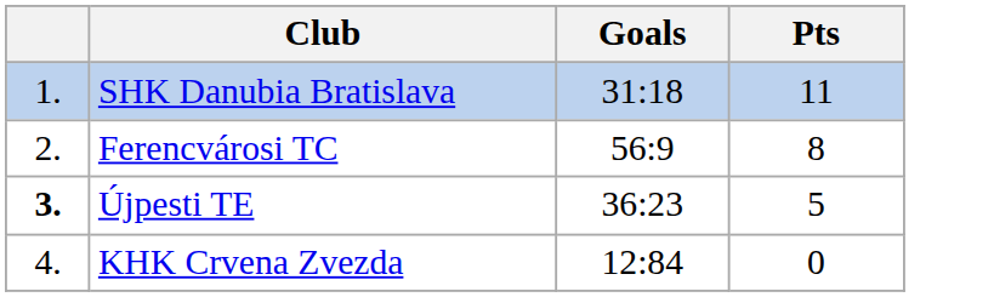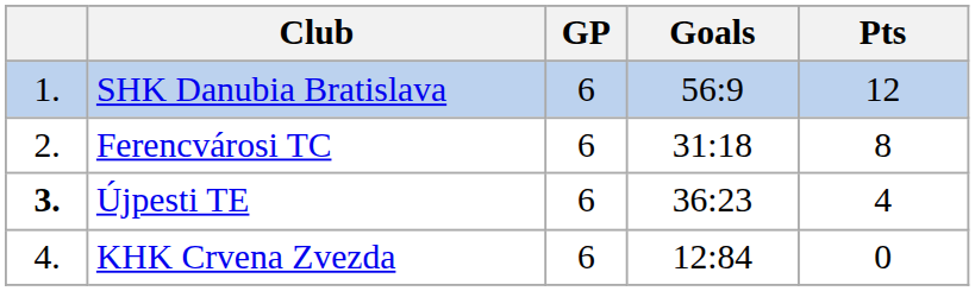 <table class="wikitable">
 <tr>
 <th width="30"></th>
 <th width="200">Club</th>
+<th width="30">GP</th>
 <th width="70">Goals</th>
 <th width="70">Pts</th>
 </tr>
 <tr bgcolor="#BCD2EE" align="center">
 <td>1.</td>
 <td align="left"> <a href='#'>SHK Danubia Bratislava</a></td>
-<td>31:18</td>
-<td>11</td>
+<td>6</td>
+<td>56:9</td>
+<td>12</td>
 </tr>
 <tr bgcolor="#FFFFFF" align="center">
 <td>2.</td>
 <td align="left"> <a href='#'>Ferencvárosi TC</a></td>
-<td>56:9</td>
+<td>6</td>
+<td>31:18</td>
 <td>8</td>
 </tr>
 <tr bgcolor="#FFFFFF" align="center">
 <td><strong>3.</strong></td>
 <td align="left"> <a href='#'>Újpesti TE</a></td>
+<td>6</td>
 <td>36:23</td>
-<td>5</td>
+<td>4</td>
 </tr>
 <tr bgcolor="#FFFFFF" align="center">
 <td>4.</td>
 <td align="left"> <a href='#'>KHK Crvena Zvezda</a></td>
+<td>6</td>
 <td>12:84</td>
 <td>0</td>
 </tr>
 </table>
